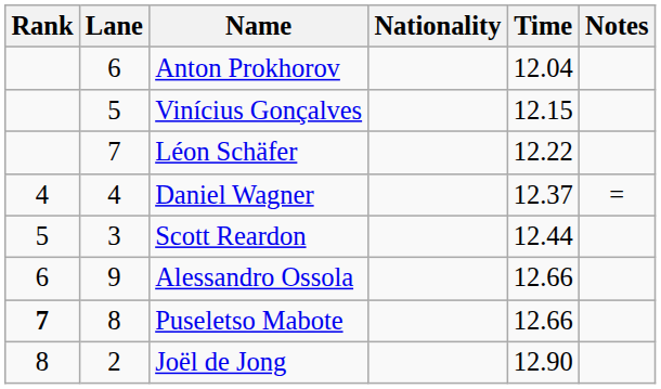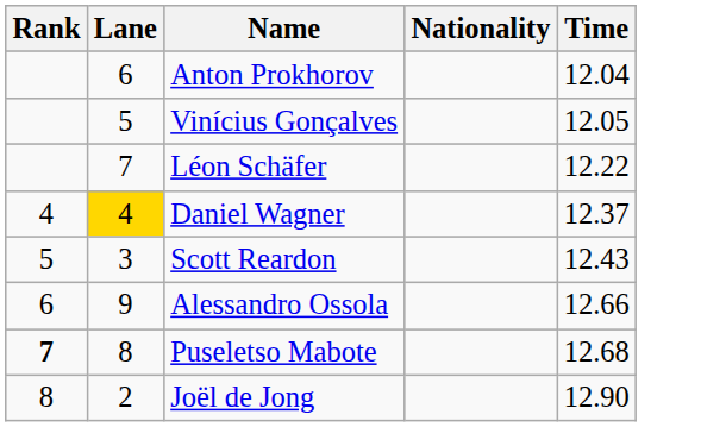 <table class="wikitable sortable" style="text-align:center">
 <tr>
 <th>Rank</th>
 <th>Lane</th>
 <th>Name</th>
 <th>Nationality</th>
 <th>Time</th>
-<th>Notes</th>
 </tr>
 <tr>
 <td></td>
 <td>6</td>
 <td align="left"><a href='#'>Anton Prokhorov</a></td>
 <td align="left"></td>
 <td>12.04</td>
-<td><strong></strong></td>
 </tr>
 <tr>
 <td></td>
 <td>5</td>
 <td align="left"><a href='#'>Vinícius Gonçalves</a></td>
 <td align="left"></td>
-<td>12.15</td>
-<td></td>
+<td>12.05</td>
 </tr>
 <tr>
 <td></td>
 <td>7</td>
 <td align="left"><a href='#'>Léon Schäfer</a></td>
 <td align="left"></td>
 <td>12.22</td>
-<td></td>
 </tr>
 <tr>
 <td>4</td>
-<td>4</td>
+<td style="background: gold;">4</td>
 <td align="left"><a href='#'>Daniel Wagner</a></td>
 <td align="left"></td>
 <td>12.37</td>
-<td>=</td>
 </tr>
 <tr>
 <td>5</td>
 <td>3</td>
 <td align="left"><a href='#'>Scott Reardon</a></td>
 <td align="left"></td>
-<td>12.44</td>
-<td></td>
+<td>12.43</td>
 </tr>
 <tr>
 <td>6</td>
 <td>9</td>
 <td align="left"><a href='#'>Alessandro Ossola</a></td>
 <td align="left"></td>
 <td>12.66</td>
-<td></td>
 </tr>
 <tr>
 <td><strong>7</strong></td>
 <td>8</td>
 <td align="left"><a href='#'>Puseletso Mabote</a></td>
 <td align="left"></td>
-<td>12.66</td>
-<td></td>
+<td>12.68</td>
 </tr>
 <tr>
 <td>8</td>
 <td>2</td>
 <td align="left"><a href='#'>Joël de Jong</a></td>
 <td align="left"></td>
 <td>12.90</td>
-<td></td>
 </tr>
 </table>
